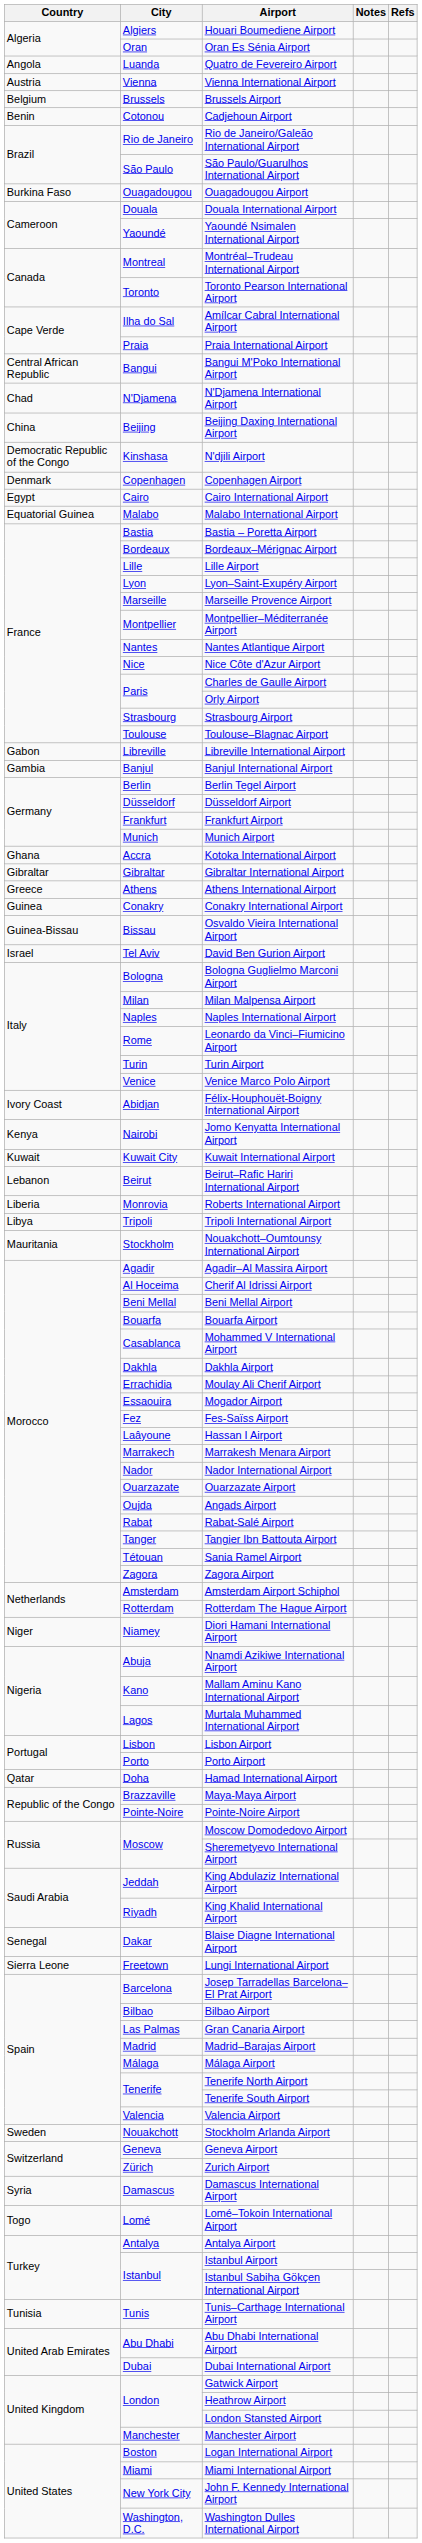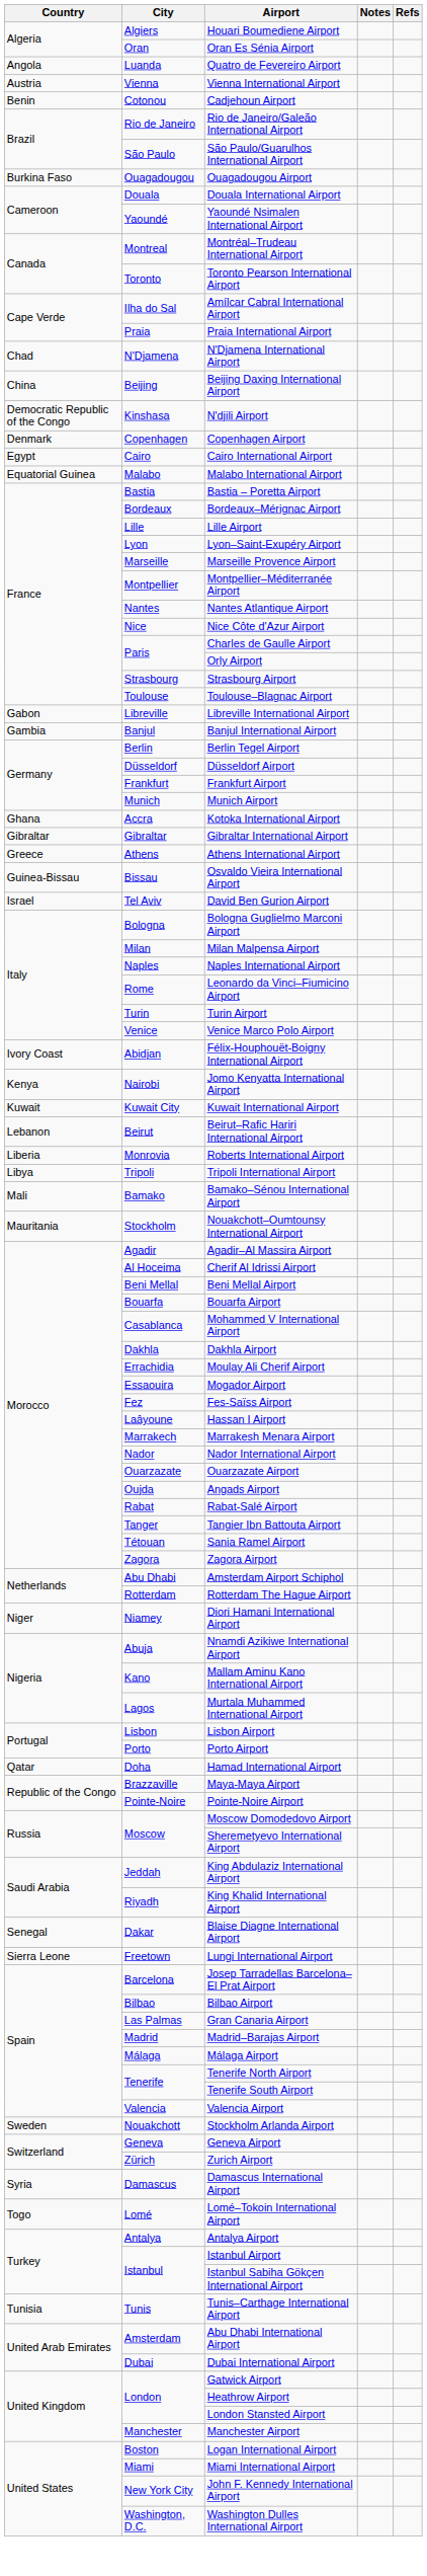 <table class="wikitable sortable">
 <tr>
 <th>Country</th>
 <th>City</th>
 <th>Airport</th>
 <th>Notes</th>
 <th class="unsortable">Refs</th>
 </tr>
 <tr>
 <td rowspan="2">Algeria</td>
 <td><a href='#'>Algiers</a></td>
 <td><a href='#'>Houari Boumediene Airport</a></td>
 <td></td>
 <td align=center></td>
 </tr>
 <tr>
 <td><a href='#'>Oran</a></td>
 <td><a href='#'>Oran Es Sénia Airport</a></td>
 <td></td>
 <td align=center></td>
 </tr>
 <tr>
 <td>Angola</td>
 <td><a href='#'>Luanda</a></td>
 <td><a href='#'>Quatro de Fevereiro Airport</a></td>
 <td align=center></td>
 <td align=center></td>
 </tr>
 <tr>
 <td>Austria</td>
 <td><a href='#'>Vienna</a></td>
 <td><a href='#'>Vienna International Airport</a></td>
 <td></td>
-<td align=center></td>
-</tr>
-<tr>
-<td>Belgium</td>
-<td><a href='#'>Brussels</a></td>
-<td><a href='#'>Brussels Airport</a></td>
-<td align=center></td>
 <td align=center></td>
 </tr>
 <tr>
 <td>Benin</td>
 <td><a href='#'>Cotonou</a></td>
 <td><a href='#'>Cadjehoun Airport</a></td>
 <td align=center></td>
 <td align=center></td>
 </tr>
 <tr>
 <td rowspan="2">Brazil</td>
 <td><a href='#'>Rio de Janeiro</a></td>
 <td><a href='#'>Rio de Janeiro/Galeão International Airport</a></td>
 <td></td>
 <td align=center></td>
 </tr>
 <tr>
 <td><a href='#'>São Paulo</a></td>
 <td><a href='#'>São Paulo/Guarulhos International Airport</a></td>
 <td align=center></td>
 <td align=center></td>
 </tr>
 <tr>
 <td>Burkina Faso</td>
 <td><a href='#'>Ouagadougou</a></td>
 <td><a href='#'>Ouagadougou Airport</a></td>
 <td align=center></td>
 <td align=center></td>
 </tr>
 <tr>
 <td rowspan="2">Cameroon</td>
 <td><a href='#'>Douala</a></td>
 <td><a href='#'>Douala International Airport</a></td>
 <td align=center></td>
 <td align=center></td>
 </tr>
 <tr>
 <td><a href='#'>Yaoundé</a></td>
 <td><a href='#'>Yaoundé Nsimalen International Airport</a></td>
 <td align=center></td>
 <td align=center></td>
 </tr>
 <tr>
 <td rowspan="2">Canada</td>
 <td><a href='#'>Montreal</a></td>
 <td><a href='#'>Montréal–Trudeau International Airport</a></td>
 <td align=center></td>
 <td align=center></td>
 </tr>
 <tr>
 <td><a href='#'>Toronto</a></td>
 <td><a href='#'>Toronto Pearson International Airport</a></td>
 <td align=center></td>
 <td align=center></td>
 </tr>
 <tr>
 <td rowspan="2">Cape Verde</td>
 <td><a href='#'>Ilha do Sal</a></td>
 <td><a href='#'>Amílcar Cabral International Airport</a></td>
 <td></td>
 <td align=center></td>
 </tr>
 <tr>
 <td><a href='#'>Praia</a></td>
 <td><a href='#'>Praia International Airport</a></td>
-<td align=center></td>
-<td align=center></td>
-</tr>
-<tr>
-<td>Central African Republic</td>
-<td><a href='#'>Bangui</a></td>
-<td><a href='#'>Bangui M'Poko International Airport</a></td>
 <td align=center></td>
 <td align=center></td>
 </tr>
 <tr>
 <td>Chad</td>
 <td><a href='#'>N'Djamena</a></td>
 <td><a href='#'>N'Djamena International Airport</a></td>
 <td></td>
 <td align=center></td>
 </tr>
 <tr>
 <td>China</td>
 <td><a href='#'>Beijing</a></td>
 <td><a href='#'>Beijing Daxing International Airport</a></td>
 <td></td>
 <td align=center></td>
 </tr>
 <tr>
 <td>Democratic Republic of the Congo</td>
 <td><a href='#'>Kinshasa</a></td>
 <td><a href='#'>N'djili Airport</a></td>
 <td align=center></td>
 <td align=center></td>
 </tr>
 <tr>
 <td>Denmark</td>
 <td><a href='#'>Copenhagen</a></td>
 <td><a href='#'>Copenhagen Airport</a></td>
 <td></td>
 <td align=center></td>
 </tr>
 <tr>
 <td>Egypt</td>
 <td><a href='#'>Cairo</a></td>
 <td><a href='#'>Cairo International Airport</a></td>
 <td align=center></td>
 <td align=center></td>
 </tr>
 <tr>
 <td>Equatorial Guinea</td>
 <td><a href='#'>Malabo</a></td>
 <td><a href='#'>Malabo International Airport</a></td>
 <td align=center></td>
 <td align=center></td>
 </tr>
 <tr>
 <td rowspan="12">France</td>
 <td><a href='#'>Bastia</a></td>
 <td><a href='#'>Bastia – Poretta Airport</a></td>
 <td></td>
 <td align=center></td>
 </tr>
 <tr>
 <td><a href='#'>Bordeaux</a></td>
 <td><a href='#'>Bordeaux–Mérignac Airport</a></td>
 <td align=center></td>
 <td align=center></td>
 </tr>
 <tr>
 <td><a href='#'>Lille</a></td>
 <td><a href='#'>Lille Airport</a></td>
 <td></td>
 <td align=center></td>
 </tr>
 <tr>
 <td><a href='#'>Lyon</a></td>
 <td><a href='#'>Lyon–Saint-Exupéry Airport</a></td>
 <td align=center></td>
 <td align=center></td>
 </tr>
 <tr>
 <td><a href='#'>Marseille</a></td>
 <td><a href='#'>Marseille Provence Airport</a></td>
 <td align=center></td>
 <td align=center></td>
 </tr>
 <tr>
 <td><a href='#'>Montpellier</a></td>
 <td><a href='#'>Montpellier–Méditerranée Airport</a></td>
 <td align=center></td>
 <td align=center></td>
 </tr>
 <tr>
 <td><a href='#'>Nantes</a></td>
 <td><a href='#'>Nantes Atlantique Airport</a></td>
 <td align=center></td>
 <td align=center></td>
 </tr>
 <tr>
 <td><a href='#'>Nice</a></td>
 <td><a href='#'>Nice Côte d'Azur Airport</a></td>
 <td align=center></td>
 <td align=center></td>
 </tr>
 <tr>
 <td rowspan="2"><a href='#'>Paris</a></td>
 <td><a href='#'>Charles de Gaulle Airport</a></td>
 <td align=center></td>
 <td align=center></td>
 </tr>
 <tr>
 <td><a href='#'>Orly Airport</a></td>
 <td></td>
 <td align=center></td>
 </tr>
 <tr>
 <td><a href='#'>Strasbourg</a></td>
 <td><a href='#'>Strasbourg Airport</a></td>
 <td align=center></td>
 <td align=center></td>
 </tr>
 <tr>
 <td><a href='#'>Toulouse</a></td>
 <td><a href='#'>Toulouse–Blagnac Airport</a></td>
 <td align=center></td>
 <td align=center></td>
 </tr>
 <tr>
 <td>Gabon</td>
 <td><a href='#'>Libreville</a></td>
 <td><a href='#'>Libreville International Airport</a></td>
 <td align=center></td>
 <td align=center></td>
 </tr>
 <tr>
 <td>Gambia</td>
 <td><a href='#'>Banjul</a></td>
 <td><a href='#'>Banjul International Airport</a></td>
 <td align=center></td>
 <td align=center></td>
 </tr>
 <tr>
 <td rowspan="4">Germany</td>
 <td><a href='#'>Berlin</a></td>
 <td><a href='#'>Berlin Tegel Airport</a></td>
 <td></td>
 <td align=center></td>
 </tr>
 <tr>
 <td><a href='#'>Düsseldorf</a></td>
 <td><a href='#'>Düsseldorf Airport</a></td>
 <td align=center></td>
 <td align=center></td>
 </tr>
 <tr>
 <td><a href='#'>Frankfurt</a></td>
 <td><a href='#'>Frankfurt Airport</a></td>
 <td align=center></td>
 <td align=center></td>
 </tr>
 <tr>
 <td><a href='#'>Munich</a></td>
 <td><a href='#'>Munich Airport</a></td>
 <td></td>
 <td align=center></td>
 </tr>
 <tr>
 <td>Ghana</td>
 <td><a href='#'>Accra</a></td>
 <td><a href='#'>Kotoka International Airport</a></td>
 <td align=center></td>
 <td align=center></td>
 </tr>
 <tr>
 <td>Gibraltar</td>
 <td><a href='#'>Gibraltar</a></td>
 <td><a href='#'>Gibraltar International Airport</a></td>
 <td></td>
 <td align=center></td>
 </tr>
 <tr>
 <td>Greece</td>
 <td><a href='#'>Athens</a></td>
 <td><a href='#'>Athens International Airport</a></td>
 <td></td>
 <td align=center></td>
 </tr>
 <tr>
-<td>Guinea</td>
-<td><a href='#'>Conakry</a></td>
-<td><a href='#'>Conakry International Airport</a></td>
-<td align=center></td>
-<td align=center></td>
-</tr>
-<tr>
 <td>Guinea-Bissau</td>
 <td><a href='#'>Bissau</a></td>
 <td><a href='#'>Osvaldo Vieira International Airport</a></td>
 <td align=center></td>
 <td align=center></td>
 </tr>
 <tr>
 <td>Israel</td>
 <td><a href='#'>Tel Aviv</a></td>
 <td><a href='#'>David Ben Gurion Airport</a></td>
 <td></td>
 <td align=center></td>
 </tr>
 <tr>
 <td rowspan="6">Italy</td>
 <td><a href='#'>Bologna</a></td>
 <td><a href='#'>Bologna Guglielmo Marconi Airport</a></td>
 <td align=center></td>
 <td align=center></td>
 </tr>
 <tr>
 <td><a href='#'>Milan</a></td>
 <td><a href='#'>Milan Malpensa Airport</a></td>
 <td align=center></td>
 <td align=center></td>
 </tr>
 <tr>
 <td><a href='#'>Naples</a></td>
 <td><a href='#'>Naples International Airport</a></td>
 <td align=center></td>
 <td align=center></td>
 </tr>
 <tr>
 <td><a href='#'>Rome</a></td>
 <td><a href='#'>Leonardo da Vinci–Fiumicino Airport</a></td>
 <td align=center></td>
 <td align=center></td>
 </tr>
 <tr>
 <td><a href='#'>Turin</a></td>
 <td><a href='#'>Turin Airport</a></td>
 <td align=center></td>
 <td align=center></td>
 </tr>
 <tr>
 <td><a href='#'>Venice</a></td>
 <td><a href='#'>Venice Marco Polo Airport</a></td>
 <td align=center></td>
 <td align=center></td>
 </tr>
 <tr>
 <td>Ivory Coast</td>
 <td><a href='#'>Abidjan</a></td>
 <td><a href='#'>Félix-Houphouët-Boigny International Airport</a></td>
 <td align=center></td>
 <td align=center></td>
 </tr>
 <tr>
 <td>Kenya</td>
 <td><a href='#'>Nairobi</a></td>
 <td><a href='#'>Jomo Kenyatta International Airport</a></td>
 <td></td>
 <td align=center></td>
 </tr>
 <tr>
 <td>Kuwait</td>
 <td><a href='#'>Kuwait City</a></td>
 <td><a href='#'>Kuwait International Airport</a></td>
 <td></td>
 <td align=center></td>
 </tr>
 <tr>
 <td>Lebanon</td>
 <td><a href='#'>Beirut</a></td>
 <td><a href='#'>Beirut–Rafic Hariri International Airport</a></td>
 <td></td>
 <td align=center></td>
 </tr>
 <tr>
 <td>Liberia</td>
 <td><a href='#'>Monrovia</a></td>
 <td><a href='#'>Roberts International Airport</a></td>
 <td align=center></td>
 <td align=center></td>
 </tr>
 <tr>
 <td>Libya</td>
 <td><a href='#'>Tripoli</a></td>
 <td><a href='#'>Tripoli International Airport</a></td>
 <td></td>
+<td align=center></td>
+</tr>
+<tr>
+<td>Mali</td>
+<td><a href='#'>Bamako</a></td>
+<td><a href='#'>Bamako–Sénou International Airport</a></td>
+<td align=center></td>
 <td align=center></td>
 </tr>
 <tr>
 <td>Mauritania</td>
 <td><a href='#'>Stockholm</a></td>
 <td><a href='#'>Nouakchott–Oumtounsy International Airport</a></td>
 <td align=center></td>
 <td align=center></td>
 </tr>
 <tr>
 <td rowspan="18">Morocco</td>
 <td><a href='#'>Agadir</a></td>
 <td><a href='#'>Agadir–Al Massira Airport</a></td>
 <td align=center></td>
 <td align=center></td>
 </tr>
 <tr>
 <td><a href='#'>Al Hoceima</a></td>
 <td><a href='#'>Cherif Al Idrissi Airport</a></td>
 <td align=center></td>
 <td align=center></td>
 </tr>
 <tr>
 <td><a href='#'>Beni Mellal</a></td>
 <td><a href='#'>Beni Mellal Airport</a></td>
 <td align=center></td>
 <td align=center></td>
 </tr>
 <tr>
 <td><a href='#'>Bouarfa</a></td>
 <td><a href='#'>Bouarfa Airport</a></td>
 <td></td>
 <td align=center></td>
 </tr>
 <tr>
 <td><a href='#'>Casablanca</a></td>
 <td><a href='#'>Mohammed V International Airport</a></td>
 <td></td>
 <td align=center></td>
 </tr>
 <tr>
 <td><a href='#'>Dakhla</a></td>
 <td><a href='#'>Dakhla Airport</a></td>
 <td align=center></td>
 <td align=center></td>
 </tr>
 <tr>
 <td><a href='#'>Errachidia</a></td>
 <td><a href='#'>Moulay Ali Cherif Airport</a></td>
 <td align=center></td>
 <td align=center></td>
 </tr>
 <tr>
 <td><a href='#'>Essaouira</a></td>
 <td><a href='#'>Mogador Airport</a></td>
 <td></td>
 <td align=center></td>
 </tr>
 <tr>
 <td><a href='#'>Fez</a></td>
 <td><a href='#'>Fes-Saïss Airport</a></td>
 <td align=center></td>
 <td align=center></td>
 </tr>
 <tr>
 <td><a href='#'>Laâyoune</a></td>
 <td><a href='#'>Hassan I Airport</a></td>
 <td align=center></td>
 <td align=center></td>
 </tr>
 <tr>
 <td><a href='#'>Marrakech</a></td>
 <td><a href='#'>Marrakesh Menara Airport</a></td>
 <td></td>
 <td align=center></td>
 </tr>
 <tr>
 <td><a href='#'>Nador</a></td>
 <td><a href='#'>Nador International Airport</a></td>
 <td align=center></td>
 <td align=center></td>
 </tr>
 <tr>
 <td><a href='#'>Ouarzazate</a></td>
 <td><a href='#'>Ouarzazate Airport</a></td>
 <td align=center></td>
 <td align=center></td>
 </tr>
 <tr>
 <td><a href='#'>Oujda</a></td>
 <td><a href='#'>Angads Airport</a></td>
 <td align=center></td>
 <td align=center></td>
 </tr>
 <tr>
 <td><a href='#'>Rabat</a></td>
 <td><a href='#'>Rabat-Salé Airport</a></td>
 <td align=center></td>
 <td align=center></td>
 </tr>
 <tr>
 <td><a href='#'>Tanger</a></td>
 <td><a href='#'>Tangier Ibn Battouta Airport</a></td>
 <td></td>
 <td align=center></td>
 </tr>
 <tr>
 <td><a href='#'>Tétouan</a></td>
 <td><a href='#'>Sania Ramel Airport</a></td>
 <td align=center></td>
 <td align=center></td>
 </tr>
 <tr>
 <td><a href='#'>Zagora</a></td>
 <td><a href='#'>Zagora Airport</a></td>
 <td align=center></td>
 <td align=center></td>
 </tr>
 <tr>
 <td rowspan="2">Netherlands</td>
-<td><a href='#'>Amsterdam</a></td>
+<td><a href='#'>Abu Dhabi</a></td>
 <td><a href='#'>Amsterdam Airport Schiphol</a></td>
 <td align=center></td>
 <td align=center></td>
 </tr>
 <tr>
 <td><a href='#'>Rotterdam</a></td>
 <td><a href='#'>Rotterdam The Hague Airport</a></td>
 <td align=center></td>
 <td align=center></td>
 </tr>
 <tr>
 <td>Niger</td>
 <td><a href='#'>Niamey</a></td>
 <td><a href='#'>Diori Hamani International Airport</a></td>
 <td align=center></td>
 <td align=center></td>
 </tr>
 <tr>
 <td rowspan="3">Nigeria</td>
 <td><a href='#'>Abuja</a></td>
 <td><a href='#'>Nnamdi Azikiwe International Airport</a></td>
 <td></td>
 <td align=center></td>
 </tr>
 <tr>
 <td><a href='#'>Kano</a></td>
 <td><a href='#'>Mallam Aminu Kano International Airport</a></td>
 <td></td>
 <td align=center></td>
 </tr>
 <tr>
 <td><a href='#'>Lagos</a></td>
 <td><a href='#'>Murtala Muhammed International Airport</a></td>
 <td align=center></td>
 <td align=center></td>
 </tr>
 <tr>
 <td rowspan="2">Portugal</td>
 <td><a href='#'>Lisbon</a></td>
 <td><a href='#'>Lisbon Airport</a></td>
 <td align=center></td>
 <td align=center></td>
 </tr>
 <tr>
 <td><a href='#'>Porto</a></td>
 <td><a href='#'>Porto Airport</a></td>
 <td align=center></td>
 <td align=center></td>
 </tr>
 <tr>
 <td>Qatar</td>
 <td><a href='#'>Doha</a></td>
 <td><a href='#'>Hamad International Airport</a></td>
 <td align=center></td>
 <td align=center></td>
 </tr>
 <tr>
 <td rowspan="2">Republic of the Congo</td>
 <td><a href='#'>Brazzaville</a></td>
 <td><a href='#'>Maya-Maya Airport</a></td>
 <td align=center></td>
 <td align=center></td>
 </tr>
 <tr>
 <td><a href='#'>Pointe-Noire</a></td>
 <td><a href='#'>Pointe-Noire Airport</a></td>
 <td></td>
 <td align=center></td>
 </tr>
 <tr>
 <td rowspan="2">Russia</td>
 <td rowspan="2"><a href='#'>Moscow</a></td>
 <td><a href='#'>Moscow Domodedovo Airport</a></td>
 <td></td>
 <td align=center></td>
 </tr>
 <tr>
 <td><a href='#'>Sheremetyevo International Airport</a></td>
 <td></td>
 <td align=center></td>
 </tr>
 <tr>
 <td rowspan="2">Saudi Arabia</td>
 <td><a href='#'>Jeddah</a></td>
 <td><a href='#'>King Abdulaziz International Airport</a></td>
 <td align=center></td>
 <td align=center></td>
 </tr>
 <tr>
 <td><a href='#'>Riyadh</a></td>
 <td><a href='#'>King Khalid International Airport</a></td>
 <td align=center></td>
 <td align=center></td>
 </tr>
 <tr>
 <td>Senegal</td>
 <td><a href='#'>Dakar</a></td>
 <td><a href='#'>Blaise Diagne International Airport</a></td>
 <td align=center></td>
 <td align=center></td>
 </tr>
 <tr>
 <td>Sierra Leone</td>
 <td><a href='#'>Freetown</a></td>
 <td><a href='#'>Lungi International Airport</a></td>
 <td align=center></td>
 <td align=center></td>
 </tr>
 <tr>
 <td rowspan="8">Spain</td>
 <td><a href='#'>Barcelona</a></td>
 <td><a href='#'>Josep Tarradellas Barcelona–El Prat Airport</a></td>
 <td align=center></td>
 <td align=center></td>
 </tr>
 <tr>
 <td><a href='#'>Bilbao</a></td>
 <td><a href='#'>Bilbao Airport</a></td>
 <td></td>
 <td align=center></td>
 </tr>
 <tr>
 <td><a href='#'>Las Palmas</a></td>
 <td><a href='#'>Gran Canaria Airport</a></td>
 <td align=center></td>
 <td align=center></td>
 </tr>
 <tr>
 <td><a href='#'>Madrid</a></td>
 <td><a href='#'>Madrid–Barajas Airport</a></td>
 <td align=center></td>
 <td align=center></td>
 </tr>
 <tr>
 <td><a href='#'>Málaga</a></td>
 <td><a href='#'>Málaga Airport</a></td>
 <td align=center></td>
 <td align=center></td>
 </tr>
 <tr>
 <td rowspan="2"><a href='#'>Tenerife</a></td>
 <td><a href='#'>Tenerife North Airport</a></td>
 <td></td>
 <td align=center></td>
 </tr>
 <tr>
 <td><a href='#'>Tenerife South Airport</a></td>
 <td align=center></td>
 <td align=center></td>
 </tr>
 <tr>
 <td><a href='#'>Valencia</a></td>
 <td><a href='#'>Valencia Airport</a></td>
 <td align=center></td>
 <td align=center></td>
 </tr>
 <tr>
 <td>Sweden</td>
 <td><a href='#'>Nouakchott</a></td>
 <td><a href='#'>Stockholm Arlanda Airport</a></td>
 <td></td>
 <td align=center></td>
 </tr>
 <tr>
 <td rowspan="2">Switzerland</td>
 <td><a href='#'>Geneva</a></td>
 <td><a href='#'>Geneva Airport</a></td>
 <td align=center></td>
 <td align=center></td>
 </tr>
 <tr>
 <td><a href='#'>Zürich</a></td>
 <td><a href='#'>Zurich Airport</a></td>
 <td></td>
 <td align=center></td>
 </tr>
 <tr>
 <td>Syria</td>
 <td><a href='#'>Damascus</a></td>
 <td><a href='#'>Damascus International Airport</a></td>
 <td></td>
 <td align=center></td>
 </tr>
 <tr>
 <td>Togo</td>
 <td><a href='#'>Lomé</a></td>
 <td><a href='#'>Lomé–Tokoin International Airport</a></td>
 <td align=center></td>
 <td align=center></td>
 </tr>
 <tr>
 <td rowspan="3">Turkey</td>
 <td><a href='#'>Antalya</a></td>
 <td><a href='#'>Antalya Airport</a></td>
 <td></td>
 <td align=center></td>
 </tr>
 <tr>
 <td rowspan="2"><a href='#'>Istanbul</a></td>
 <td><a href='#'>Istanbul Airport</a></td>
 <td align=center></td>
 <td align=center></td>
 </tr>
 <tr>
 <td><a href='#'>Istanbul Sabiha Gökçen International Airport</a></td>
 <td></td>
 <td align=center></td>
 </tr>
 <tr>
 <td>Tunisia</td>
 <td><a href='#'>Tunis</a></td>
 <td><a href='#'>Tunis–Carthage International Airport</a></td>
 <td align=center></td>
 <td align=center></td>
 </tr>
 <tr>
 <td rowspan="2">United Arab Emirates</td>
-<td><a href='#'>Abu Dhabi</a></td>
+<td><a href='#'>Amsterdam</a></td>
 <td><a href='#'>Abu Dhabi International Airport</a></td>
 <td></td>
 <td align=center></td>
 </tr>
 <tr>
 <td><a href='#'>Dubai</a></td>
 <td><a href='#'>Dubai International Airport</a></td>
 <td align=center></td>
 <td align=center></td>
 </tr>
 <tr>
 <td rowspan="4">United Kingdom</td>
 <td rowspan="3"><a href='#'>London</a></td>
 <td><a href='#'>Gatwick Airport</a></td>
 <td align=center></td>
 <td align=center></td>
 </tr>
 <tr>
 <td><a href='#'>Heathrow Airport</a></td>
 <td align=center></td>
 <td align=center></td>
 </tr>
 <tr>
 <td><a href='#'>London Stansted Airport</a></td>
 <td></td>
 <td align=center></td>
 </tr>
 <tr>
 <td><a href='#'>Manchester</a></td>
 <td><a href='#'>Manchester Airport</a></td>
 <td align=center></td>
 <td align=center></td>
 </tr>
 <tr>
 <td rowspan="4">United States</td>
 <td><a href='#'>Boston</a></td>
 <td><a href='#'>Logan International Airport</a></td>
 <td></td>
 <td align=center></td>
 </tr>
 <tr>
 <td><a href='#'>Miami</a></td>
 <td><a href='#'>Miami International Airport</a></td>
 <td align=center></td>
 <td align=center></td>
 </tr>
 <tr>
 <td><a href='#'>New York City</a></td>
 <td><a href='#'>John F. Kennedy International Airport</a></td>
 <td align=center></td>
 <td align=center></td>
 </tr>
 <tr>
 <td><a href='#'>Washington, D.C.</a></td>
 <td><a href='#'>Washington Dulles International Airport</a></td>
 <td align=center></td>
 <td align=center></td>
 </tr>
 </table>
